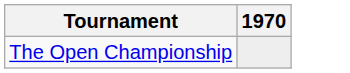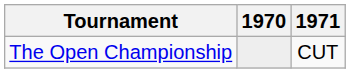 <table class="wikitable" style="font-size:95%;text-align:center;">
 <tr>
 <th>Tournament</th>
 <th>1970</th>
+<th>1971</th>
 </tr>
 <tr>
 <td align=left><a href='#'>The Open Championship</a></td>
 <td style="background:#eeeeee;"></td>
+<td>CUT</td>
 </tr>
 </table>
